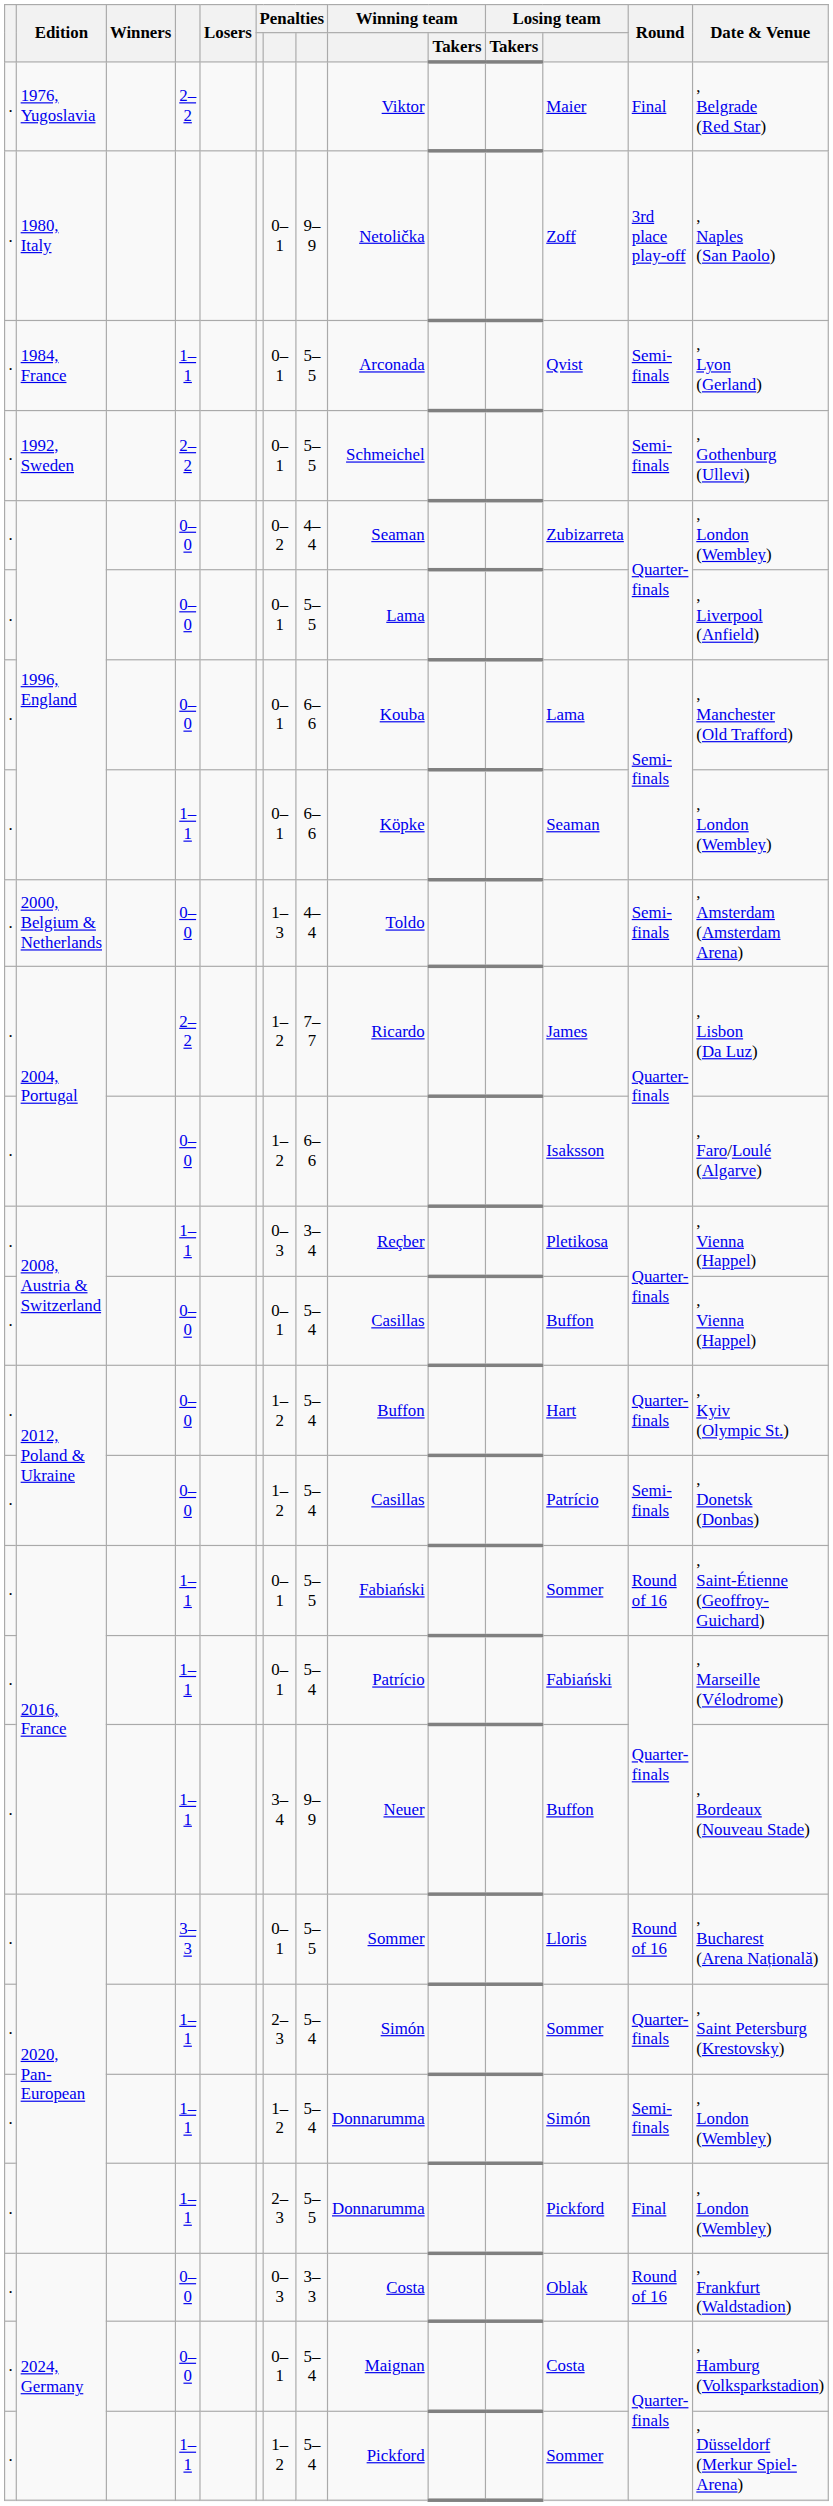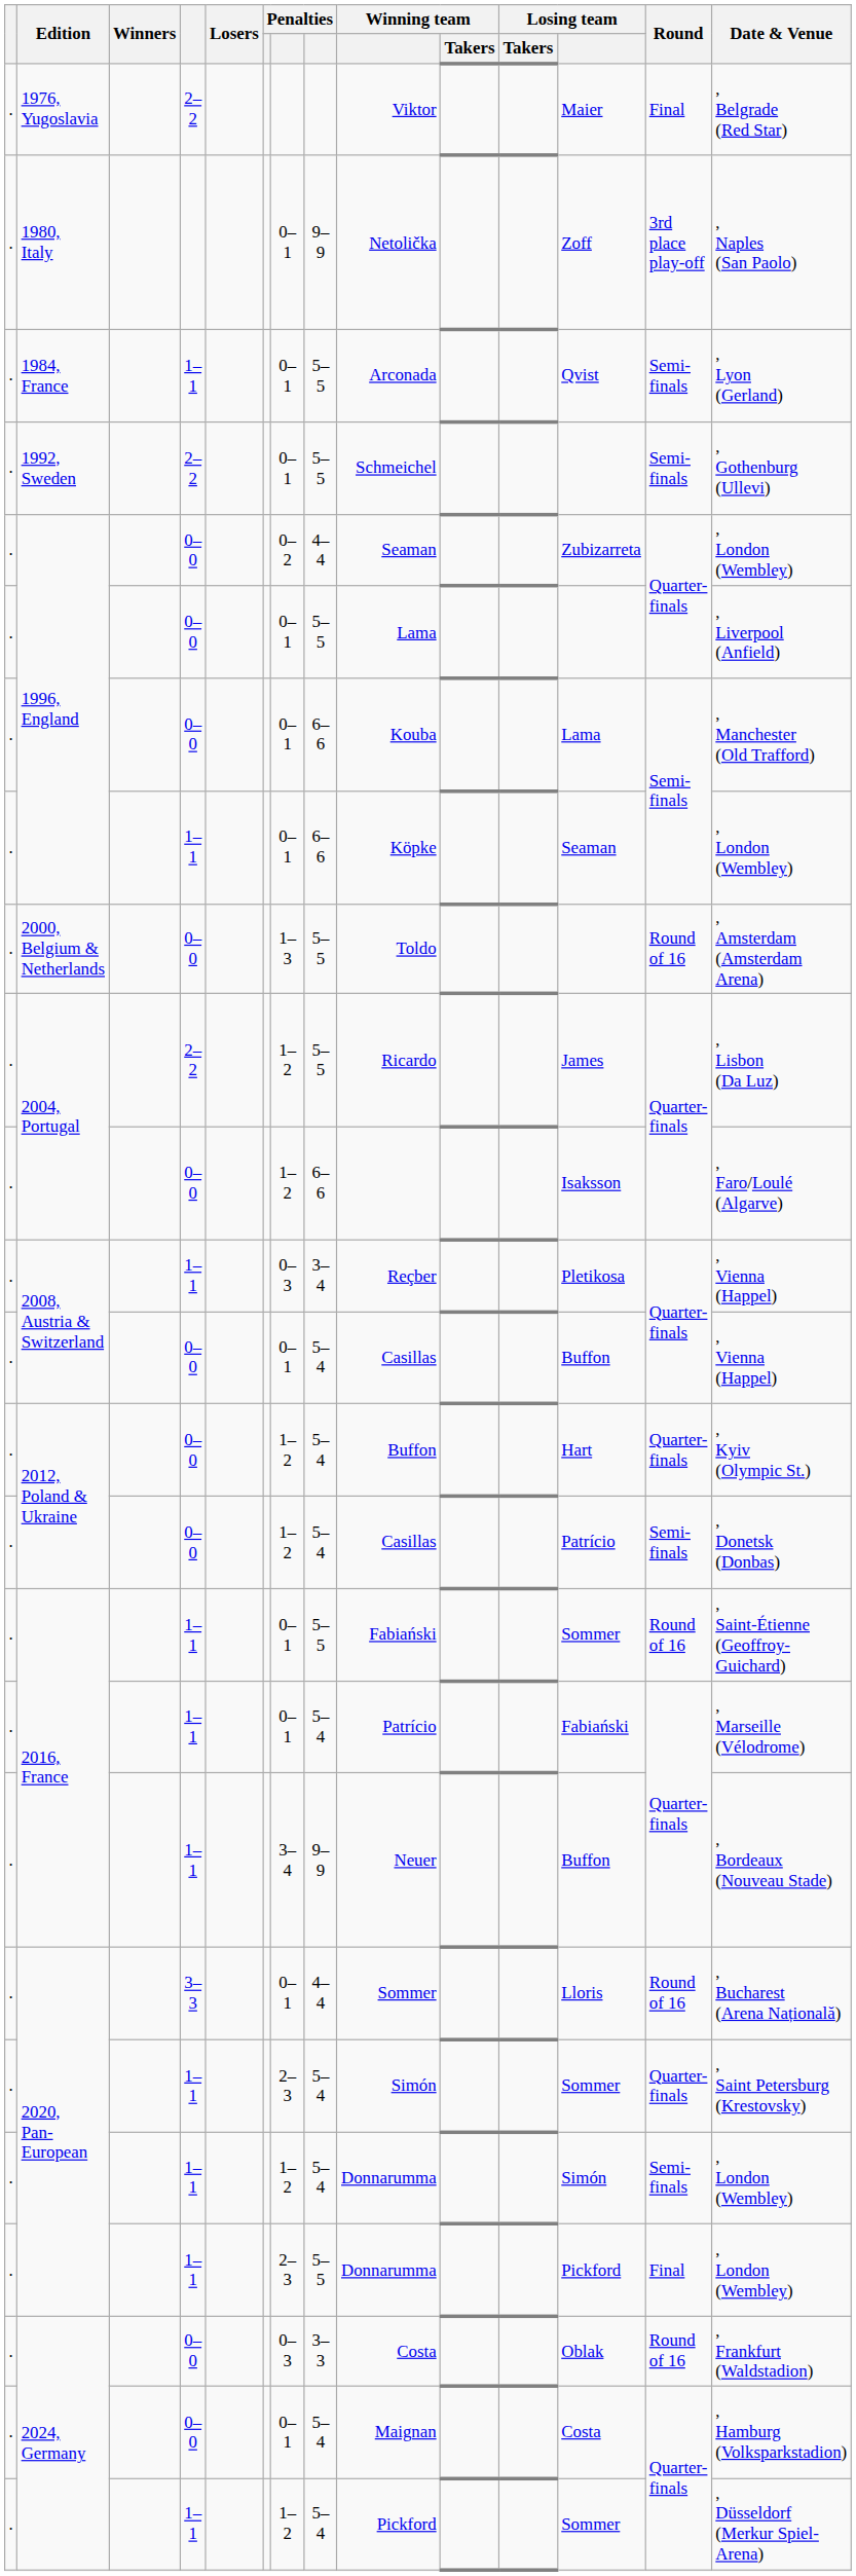 <table class="wikitable sortable" style="font-size:90%;">
 <tr>
 <th rowspan=2></th>
 <th rowspan=2>Edition</th>
 <th rowspan=2>Winners</th>
 <th rowspan=2></th>
 <th rowspan=2>Losers</th>
 <th colspan=3>Penalties</th>
 <th colspan=2>Winning team</th>
 <th colspan=2>Losing team</th>
 <th rowspan=2>Round</th>
 <th class="unsortable" rowspan=2>Date & Venue</th>
 </tr>
 <tr>
 <th></th>
 <th></th>
 <th></th>
 <th></th>
 <th class="unsortable" style="border-bottom:3px solid gray">Takers</th>
 <th class="unsortable" style="border-bottom:3px solid gray">Takers</th>
 <th></th>
 </tr>
 <tr>
 <td>.</td>
 <td><a href='#'>1976, <br> Yugoslavia</a></td>
 <td data-sort-value="Czech Republic"></td>
 <td align=center><a href='#'>2–2</a></td>
 <td data-sort-value="Germany"></td>
 <td></td>
 <td align=center></td>
 <td align=center></td>
 <td align=right><a href='#'>Viktor</a></td>
 <td align=right style="border-bottom:3px solid gray; vertical-align:top"><br><br><br><br></td>
 <td align=left style="border-bottom:3px solid gray; vertical-align:top"><br><br><br></td>
 <td align=left><a href='#'>Maier</a></td>
 <td> <a href='#'>Final</a></td>
 <td>, <br> <a href='#'>Belgrade</a> <br> (<a href='#'>Red Star</a>)</td>
 </tr>
 <tr>
 <td>.</td>
 <td><a href='#'>1980, <br> Italy</a></td>
 <td data-sort-value="Czech Republic"></td>
 <td align=center></td>
 <td></td>
 <td></td>
 <td align=center>0–1</td>
 <td align=center>9–9</td>
 <td align=right><a href='#'>Netolička</a></td>
 <td align=right style="border-bottom:3px solid gray; vertical-align:top"><br><br><br><br><br><br><br><br></td>
 <td align=left style="border-bottom:3px solid gray; vertical-align:top"><br><br><br><br><br><br><br><br></td>
 <td align=left><a href='#'>Zoff</a></td>
 <td> <a href='#'>3rd place play-off</a></td>
 <td>, <br> <a href='#'>Naples</a> <br> (<a href='#'>San Paolo</a>)</td>
 </tr>
 <tr>
 <td>.</td>
 <td><a href='#'>1984, <br> France</a></td>
 <td></td>
 <td align=center><a href='#'>1–1</a></td>
 <td></td>
 <td></td>
 <td align=center>0–1</td>
 <td align=center>5–5</td>
 <td align=right><a href='#'>Arconada</a></td>
 <td align=right style="border-bottom:3px solid gray; vertical-align:top"><br><br><br><br></td>
 <td align=left style="border-bottom:3px solid gray; vertical-align:top"><br><br><br><br></td>
 <td align=left><a href='#'>Qvist</a></td>
 <td> <a href='#'>Semi-finals</a></td>
 <td>, <br> <a href='#'>Lyon</a> <br> (<a href='#'>Gerland</a>)</td>
 </tr>
 <tr>
 <td>.</td>
 <td><a href='#'>1992, <br> Sweden</a></td>
 <td></td>
 <td align=center><a href='#'>2–2</a></td>
 <td></td>
 <td></td>
 <td align=center>0–1</td>
 <td align=center>5–5</td>
 <td align=right><a href='#'>Schmeichel</a></td>
 <td align=right style="border-bottom:3px solid gray; vertical-align:top"><br><br><br><br></td>
 <td align=left style="border-bottom:3px solid gray; vertical-align:top"><br><br><br><br></td>
 <td align=left></td>
 <td> <a href='#'>Semi-finals</a></td>
 <td>, <br> <a href='#'>Gothenburg</a> <br> (<a href='#'>Ullevi</a>)</td>
 </tr>
 <tr>
 <td>.</td>
 <td rowspan=4><a href='#'>1996, <br> England</a></td>
 <td></td>
 <td align=center><a href='#'>0–0</a></td>
 <td></td>
 <td></td>
 <td align=center>0–2</td>
 <td align=center>4–4</td>
 <td align=right><a href='#'>Seaman</a></td>
 <td align=right style="border-bottom:3px solid gray; vertical-align:top"><br><br><br></td>
 <td align=left style="border-bottom:3px solid gray; vertical-align:top"><br><br><br></td>
 <td align=left><a href='#'>Zubizarreta</a></td>
 <td rowspan=2> <a href='#'>Quarter-finals</a></td>
 <td>, <br> <a href='#'>London</a> <br> (<a href='#'>Wembley</a>)</td>
 </tr>
 <tr>
 <td>.</td>
 <td></td>
 <td align=center><a href='#'>0–0</a></td>
 <td></td>
 <td></td>
 <td align=center>0–1</td>
 <td align=center>5–5</td>
 <td align=right><a href='#'>Lama</a></td>
 <td align=right style="border-bottom:3px solid gray; vertical-align:top"><br><br><br><br></td>
 <td align=left style="border-bottom:3px solid gray; vertical-align:top"><br><br><br><br></td>
 <td align=left></td>
 <td>, <br> <a href='#'>Liverpool</a> <br> (<a href='#'>Anfield</a>)</td>
 </tr>
 <tr>
 <td>.</td>
 <td></td>
 <td align=center><a href='#'>0–0</a></td>
 <td></td>
 <td></td>
 <td align=center>0–1</td>
 <td align=center>6–6</td>
 <td align=right><a href='#'>Kouba</a></td>
 <td align=right style="border-bottom:3px solid gray; vertical-align:top"><br><br><br><br><br></td>
 <td align=left style="border-bottom:3px solid gray; vertical-align:top"><br><br><br><br><br></td>
 <td align=left><a href='#'>Lama</a></td>
 <td rowspan=2> <a href='#'>Semi-finals</a></td>
 <td>, <br> <a href='#'>Manchester</a> <br> (<a href='#'>Old Trafford</a>)</td>
 </tr>
 <tr>
 <td>.</td>
 <td></td>
 <td align=center><a href='#'>1–1</a></td>
 <td></td>
 <td></td>
 <td align=center>0–1</td>
 <td align=center>6–6</td>
 <td align=right><a href='#'>Köpke</a></td>
 <td align=right style="border-bottom:3px solid gray; vertical-align:top"><br><br><br><br><br></td>
 <td align=left style="border-bottom:3px solid gray; vertical-align:top"><br><br><br><br><br></td>
 <td align=left><a href='#'>Seaman</a></td>
 <td>, <br> <a href='#'>London</a> <br> (<a href='#'>Wembley</a>)</td>
 </tr>
 <tr>
 <td>.</td>
 <td><a href='#'>2000, <br> Belgium & <br> Netherlands</a></td>
 <td></td>
 <td align=center><a href='#'>0–0</a></td>
 <td></td>
 <td></td>
 <td align=center>1–3</td>
-<td align=center>4–4</td>
+<td align=center>5–5</td>
 <td align=right><a href='#'>Toldo</a></td>
 <td align=right style="border-bottom:3px solid gray; vertical-align:top"><br><br><br></td>
 <td align=left style="border-bottom:3px solid gray; vertical-align:top"><br><br><br></td>
 <td align=left></td>
-<td> <a href='#'>Semi-finals</a></td>
+<td> <a href='#'>Round of 16</a></td>
 <td>, <br> <a href='#'>Amsterdam</a> <br> (<a href='#'>Amsterdam Arena</a>)</td>
 </tr>
 <tr>
 <td>.</td>
 <td rowspan=2><a href='#'>2004, <br> Portugal</a></td>
 <td></td>
 <td align=center><a href='#'>2–2</a></td>
 <td></td>
 <td></td>
 <td align=center>1–2</td>
-<td align=center>7–7</td>
+<td align=center>5–5</td>
 <td align=right><a href='#'>Ricardo</a></td>
 <td align=right style="border-bottom:3px solid gray; vertical-align:top"><br><br><br><br><br><br></td>
 <td align=left style="border-bottom:3px solid gray; vertical-align:top"><br><br><br><br><br><br></td>
 <td align=left><a href='#'>James</a></td>
 <td rowspan=2> <a href='#'>Quarter-finals</a></td>
 <td>, <br> <a href='#'>Lisbon</a> <br> (<a href='#'>Da Luz</a>)</td>
 </tr>
 <tr>
 <td>.</td>
 <td></td>
 <td align=center><a href='#'>0–0</a></td>
 <td></td>
 <td></td>
 <td align=center>1–2</td>
 <td align=center>6–6</td>
 <td align=right></td>
 <td align=right style="border-bottom:3px solid gray; vertical-align:top"><br><br><br><br><br></td>
 <td align=left style="border-bottom:3px solid gray; vertical-align:top"><br><br><br><br><br></td>
 <td align=left><a href='#'>Isaksson</a></td>
 <td>, <br> <a href='#'>Faro</a>/<a href='#'>Loulé</a> <br> (<a href='#'>Algarve</a>)</td>
 </tr>
 <tr>
 <td>.</td>
 <td rowspan=2><a href='#'>2008, <br> Austria & <br> Switzerland</a></td>
 <td></td>
 <td align=center><a href='#'>1–1</a></td>
 <td></td>
 <td></td>
 <td align=center>0–3</td>
 <td align=center>3–4</td>
 <td align=right><a href='#'>Reçber</a></td>
 <td align=right style="border-bottom:3px solid gray; vertical-align:top"><br><br></td>
 <td align=left style="border-bottom:3px solid gray; vertical-align:top"><br><br><br></td>
 <td align=left><a href='#'>Pletikosa</a></td>
 <td rowspan=2> <a href='#'>Quarter-finals</a></td>
 <td>, <br> <a href='#'>Vienna</a> <br> (<a href='#'>Happel</a>)</td>
 </tr>
 <tr>
 <td>.</td>
 <td></td>
 <td align=center><a href='#'>0–0</a></td>
 <td></td>
 <td></td>
 <td align=center>0–1</td>
 <td align=center>5–4</td>
 <td align=right><a href='#'>Casillas</a></td>
 <td align=right style="border-bottom:3px solid gray; vertical-align:top"><br><br><br><br></td>
 <td align=left style="border-bottom:3px solid gray; vertical-align:top"><br><br><br></td>
 <td align=left><a href='#'>Buffon</a></td>
 <td>, <br> <a href='#'>Vienna</a> <br> (<a href='#'>Happel</a>)</td>
 </tr>
 <tr>
 <td>.</td>
 <td rowspan=2><a href='#'>2012, <br> Poland & <br> Ukraine</a></td>
 <td></td>
 <td align=center><a href='#'>0–0</a></td>
 <td></td>
 <td></td>
 <td align=center>1–2</td>
 <td align=center>5–4</td>
 <td align=right><a href='#'>Buffon</a></td>
 <td align=right style="border-bottom:3px solid gray; vertical-align:top"><br><br><br><br></td>
 <td align=left style="border-bottom:3px solid gray; vertical-align:top"><br><br><br></td>
 <td align=left><a href='#'>Hart</a></td>
 <td> <a href='#'>Quarter-finals</a></td>
 <td>, <br> <a href='#'>Kyiv</a> <br> (<a href='#'>Olympic St.</a>)</td>
 </tr>
 <tr>
 <td>.</td>
 <td></td>
 <td align=center><a href='#'>0–0</a></td>
 <td></td>
 <td></td>
 <td align=center>1–2</td>
 <td align=center>5–4</td>
 <td align=right><a href='#'>Casillas</a></td>
 <td align=right style="border-bottom:3px solid gray; vertical-align:top"><br><br><br><br></td>
 <td align=left style="border-bottom:3px solid gray; vertical-align:top"><br><br><br></td>
 <td align=left><a href='#'>Patrício</a></td>
 <td> <a href='#'>Semi-finals</a></td>
 <td>, <br> <a href='#'>Donetsk</a> <br> (<a href='#'>Donbas</a>)</td>
 </tr>
 <tr>
 <td>.</td>
 <td rowspan=3><a href='#'>2016, <br> France</a></td>
 <td></td>
 <td align=center><a href='#'>1–1</a></td>
 <td></td>
 <td></td>
 <td align=center>0–1</td>
 <td align=center>5–5</td>
 <td align=right><a href='#'>Fabiański</a></td>
 <td align=right style="border-bottom:3px solid gray; vertical-align:top"><br><br><br><br></td>
 <td align=left style="border-bottom:3px solid gray; vertical-align:top"><br><br><br><br></td>
 <td align=left><a href='#'>Sommer</a></td>
 <td> <a href='#'>Round of 16</a></td>
 <td>, <br> <a href='#'>Saint-Étienne</a> <br> (<a href='#'>Geoffroy-Guichard</a>)</td>
 </tr>
 <tr>
 <td>.</td>
 <td></td>
 <td align=center><a href='#'>1–1</a></td>
 <td></td>
 <td></td>
 <td align=center>0–1</td>
 <td align=center>5–4</td>
 <td align=right><a href='#'>Patrício</a></td>
 <td align=right style="border-bottom:3px solid gray; vertical-align:top"><br><br><br><br></td>
 <td align=left style="border-bottom:3px solid gray; vertical-align:top"><br><br><br></td>
 <td align=left><a href='#'>Fabiański</a></td>
 <td rowspan=2> <a href='#'>Quarter-finals</a></td>
 <td>, <br> <a href='#'>Marseille</a> <br> (<a href='#'>Vélodrome</a>)</td>
 </tr>
 <tr>
 <td>.</td>
 <td></td>
 <td align=center><a href='#'>1–1</a></td>
 <td></td>
 <td></td>
 <td align=center>3–4</td>
 <td align=center>9–9</td>
 <td align=right><a href='#'>Neuer</a></td>
 <td align=right style="border-bottom:3px solid gray; vertical-align:top"><br><br><br><br><br><br><br><br></td>
 <td align=left style="border-bottom:3px solid gray; vertical-align:top"><br><br><br><br><br><br><br><br></td>
 <td align=left><a href='#'>Buffon</a></td>
 <td>, <br> <a href='#'>Bordeaux</a> <br> (<a href='#'>Nouveau Stade</a>)</td>
 </tr>
 <tr>
 <td>.</td>
 <td rowspan=4><a href='#'>2020, <br> Pan-European</a></td>
 <td></td>
 <td align=center><a href='#'>3–3</a></td>
 <td></td>
 <td></td>
 <td align=center>0–1</td>
-<td align=center>5–5</td>
+<td align=center>4–4</td>
 <td align=right><a href='#'>Sommer</a></td>
 <td align=right style="border-bottom:3px solid gray; vertical-align:top"><br><br><br><br></td>
 <td align=left style="border-bottom:3px solid gray; vertical-align:top"><br><br><br><br></td>
 <td align=left><a href='#'>Lloris</a></td>
 <td> <a href='#'>Round of 16</a></td>
 <td>, <br> <a href='#'>Bucharest</a> <br> (<a href='#'>Arena Națională</a>)</td>
 </tr>
 <tr>
 <td>.</td>
 <td></td>
 <td align=center><a href='#'>1–1</a></td>
 <td></td>
 <td></td>
 <td align=center>2–3</td>
 <td align=center>5–4</td>
 <td align=right><a href='#'>Simón</a></td>
 <td align=right style="border-bottom:3px solid gray; vertical-align:top"><br><br><br><br></td>
 <td align=left style="border-bottom:3px solid gray; vertical-align:top"><br><br><br></td>
 <td align=left><a href='#'>Sommer</a></td>
 <td> <a href='#'>Quarter-finals</a></td>
 <td>, <br> <a href='#'>Saint Petersburg</a> <br> (<a href='#'>Krestovsky</a>)</td>
 </tr>
 <tr>
 <td>.</td>
 <td></td>
 <td align=center><a href='#'>1–1</a></td>
 <td></td>
 <td></td>
 <td align=center>1–2</td>
 <td align=center>5–4</td>
 <td align=right><a href='#'>Donnarumma</a></td>
 <td align=right style="border-bottom:3px solid gray; vertical-align:top"><br><br><br><br></td>
 <td align=left style="border-bottom:3px solid gray; vertical-align:top"><br><br><br></td>
 <td align=left><a href='#'>Simón</a></td>
 <td> <a href='#'>Semi-finals</a></td>
 <td>, <br> <a href='#'>London</a> <br> (<a href='#'>Wembley</a>)</td>
 </tr>
 <tr>
 <td>.</td>
 <td></td>
 <td align=center><a href='#'>1–1</a></td>
 <td></td>
 <td></td>
 <td align=center>2–3</td>
 <td align=center>5–5</td>
 <td align=right><a href='#'>Donnarumma</a></td>
 <td align=right style="border-bottom:3px solid gray; vertical-align:top"><br><br><br><br></td>
 <td align=left style="border-bottom:3px solid gray; vertical-align:top"><br><br><br><br></td>
 <td align=left><a href='#'>Pickford</a></td>
 <td> <a href='#'>Final</a></td>
 <td>, <br> <a href='#'>London</a> <br> (<a href='#'>Wembley</a>)</td>
 </tr>
 <tr>
 <td>.</td>
 <td rowspan=3><a href='#'>2024, <br> Germany</a></td>
 <td></td>
 <td align=center><a href='#'>0–0</a></td>
 <td></td>
 <td></td>
 <td align=center>0–3</td>
 <td align=center>3–3</td>
 <td align=right><a href='#'>Costa</a></td>
 <td align=right style="border-bottom:3px solid gray; vertical-align:top"><br><br></td>
 <td align=left style="border-bottom:3px solid gray; vertical-align:top"><br><br></td>
 <td align=left><a href='#'>Oblak</a></td>
 <td> <a href='#'>Round of 16</a></td>
 <td>, <br> <a href='#'>Frankfurt</a> <br> (<a href='#'>Waldstadion</a>)</td>
 </tr>
 <tr>
 <td>.</td>
 <td></td>
 <td align=center><a href='#'>0–0</a></td>
 <td></td>
 <td></td>
 <td align=center>0–1</td>
 <td align=center>5–4</td>
 <td align=right><a href='#'>Maignan</a></td>
 <td align=right style="border-bottom:3px solid gray; vertical-align:top"><br><br><br><br></td>
 <td align=left style="border-bottom:3px solid gray; vertical-align:top"><br><br><br></td>
 <td align=left><a href='#'>Costa</a></td>
 <td rowspan=2> <a href='#'>Quarter-finals</a></td>
 <td>, <br> <a href='#'>Hamburg</a> <br> (<a href='#'>Volksparkstadion</a>)</td>
 </tr>
 <tr>
 <td>.</td>
 <td></td>
 <td align=center><a href='#'>1–1</a></td>
 <td></td>
 <td></td>
 <td align=center>1–2</td>
 <td align=center>5–4</td>
 <td align=right><a href='#'>Pickford</a></td>
 <td align=right style="border-bottom:3px solid gray; vertical-align:top"><br><br><br><br></td>
 <td align=left style="border-bottom:3px solid gray; vertical-align:top"><br><br><br></td>
 <td align=left><a href='#'>Sommer</a></td>
 <td>, <br> <a href='#'>Düsseldorf</a> <br> (<a href='#'>Merkur Spiel-Arena</a>)</td>
 </tr>
 </table>
